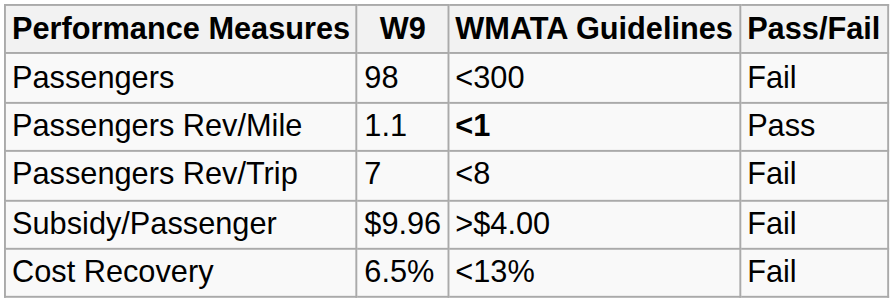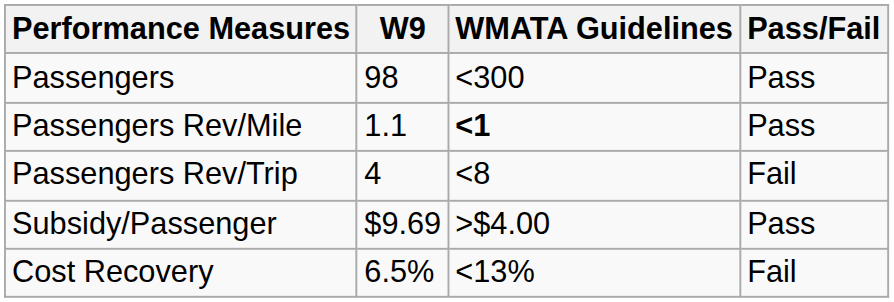 <table class="wikitable">
 <tr>
 <th>Performance Measures</th>
 <th>W9</th>
 <th>WMATA Guidelines</th>
 <th>Pass/Fail</th>
 </tr>
 <tr>
 <td>Passengers</td>
 <td>98</td>
 <td><300</td>
-<td>Fail</td>
+<td>Pass</td>
 </tr>
 <tr>
 <td>Passengers Rev/Mile</td>
 <td>1.1</td>
 <td><strong><1</strong></td>
 <td>Pass</td>
 </tr>
 <tr>
 <td>Passengers Rev/Trip</td>
-<td>7</td>
+<td>4</td>
 <td><8</td>
 <td>Fail</td>
 </tr>
 <tr>
 <td>Subsidy/Passenger</td>
-<td>$9.96</td>
+<td>$9.69</td>
 <td>>$4.00</td>
-<td>Fail</td>
+<td>Pass</td>
 </tr>
 <tr>
 <td>Cost Recovery</td>
 <td>6.5%</td>
 <td><13%</td>
 <td>Fail</td>
 </tr>
 </table>
